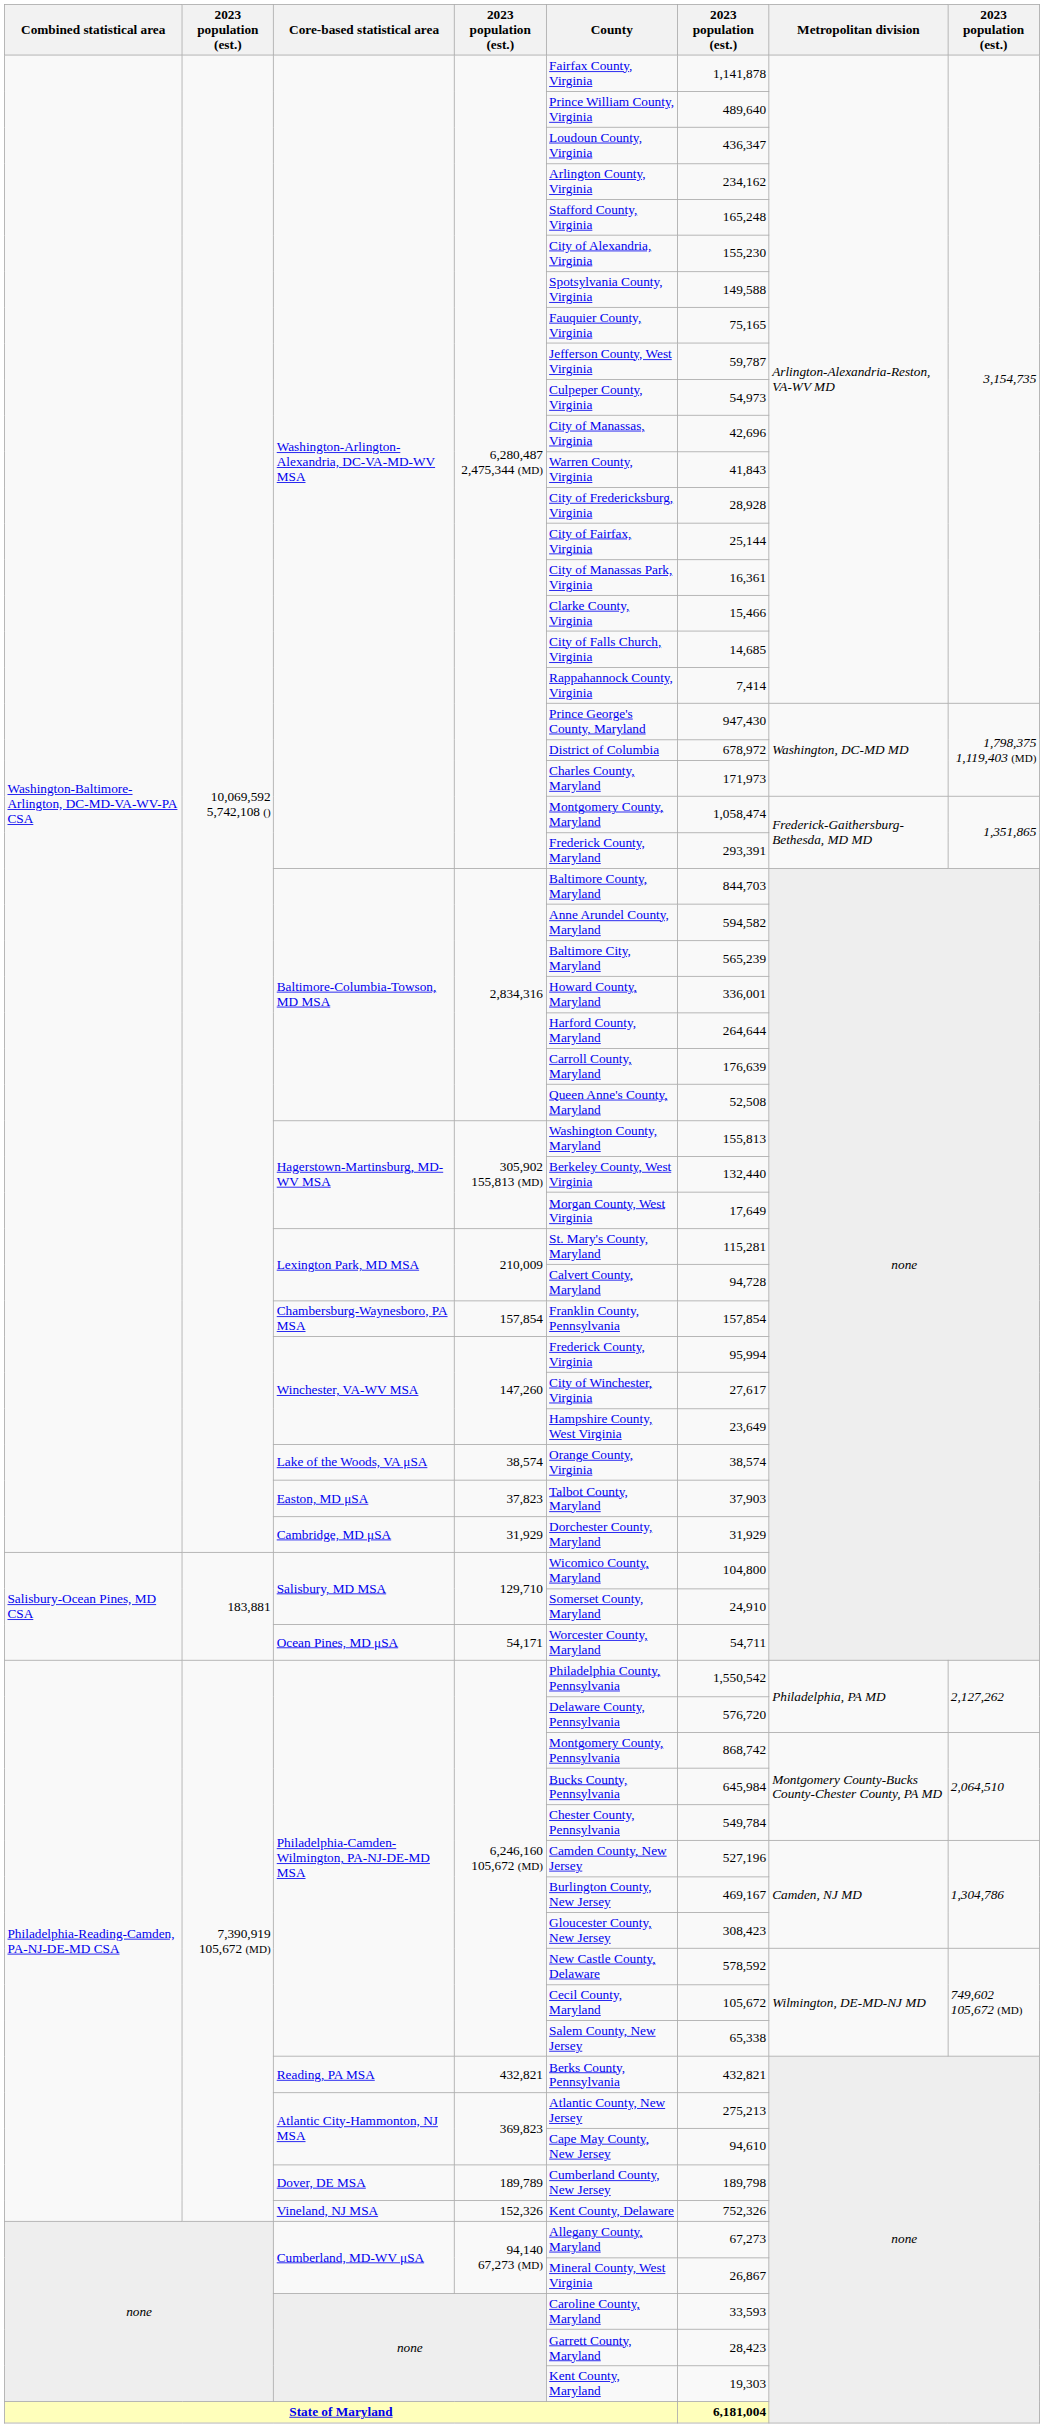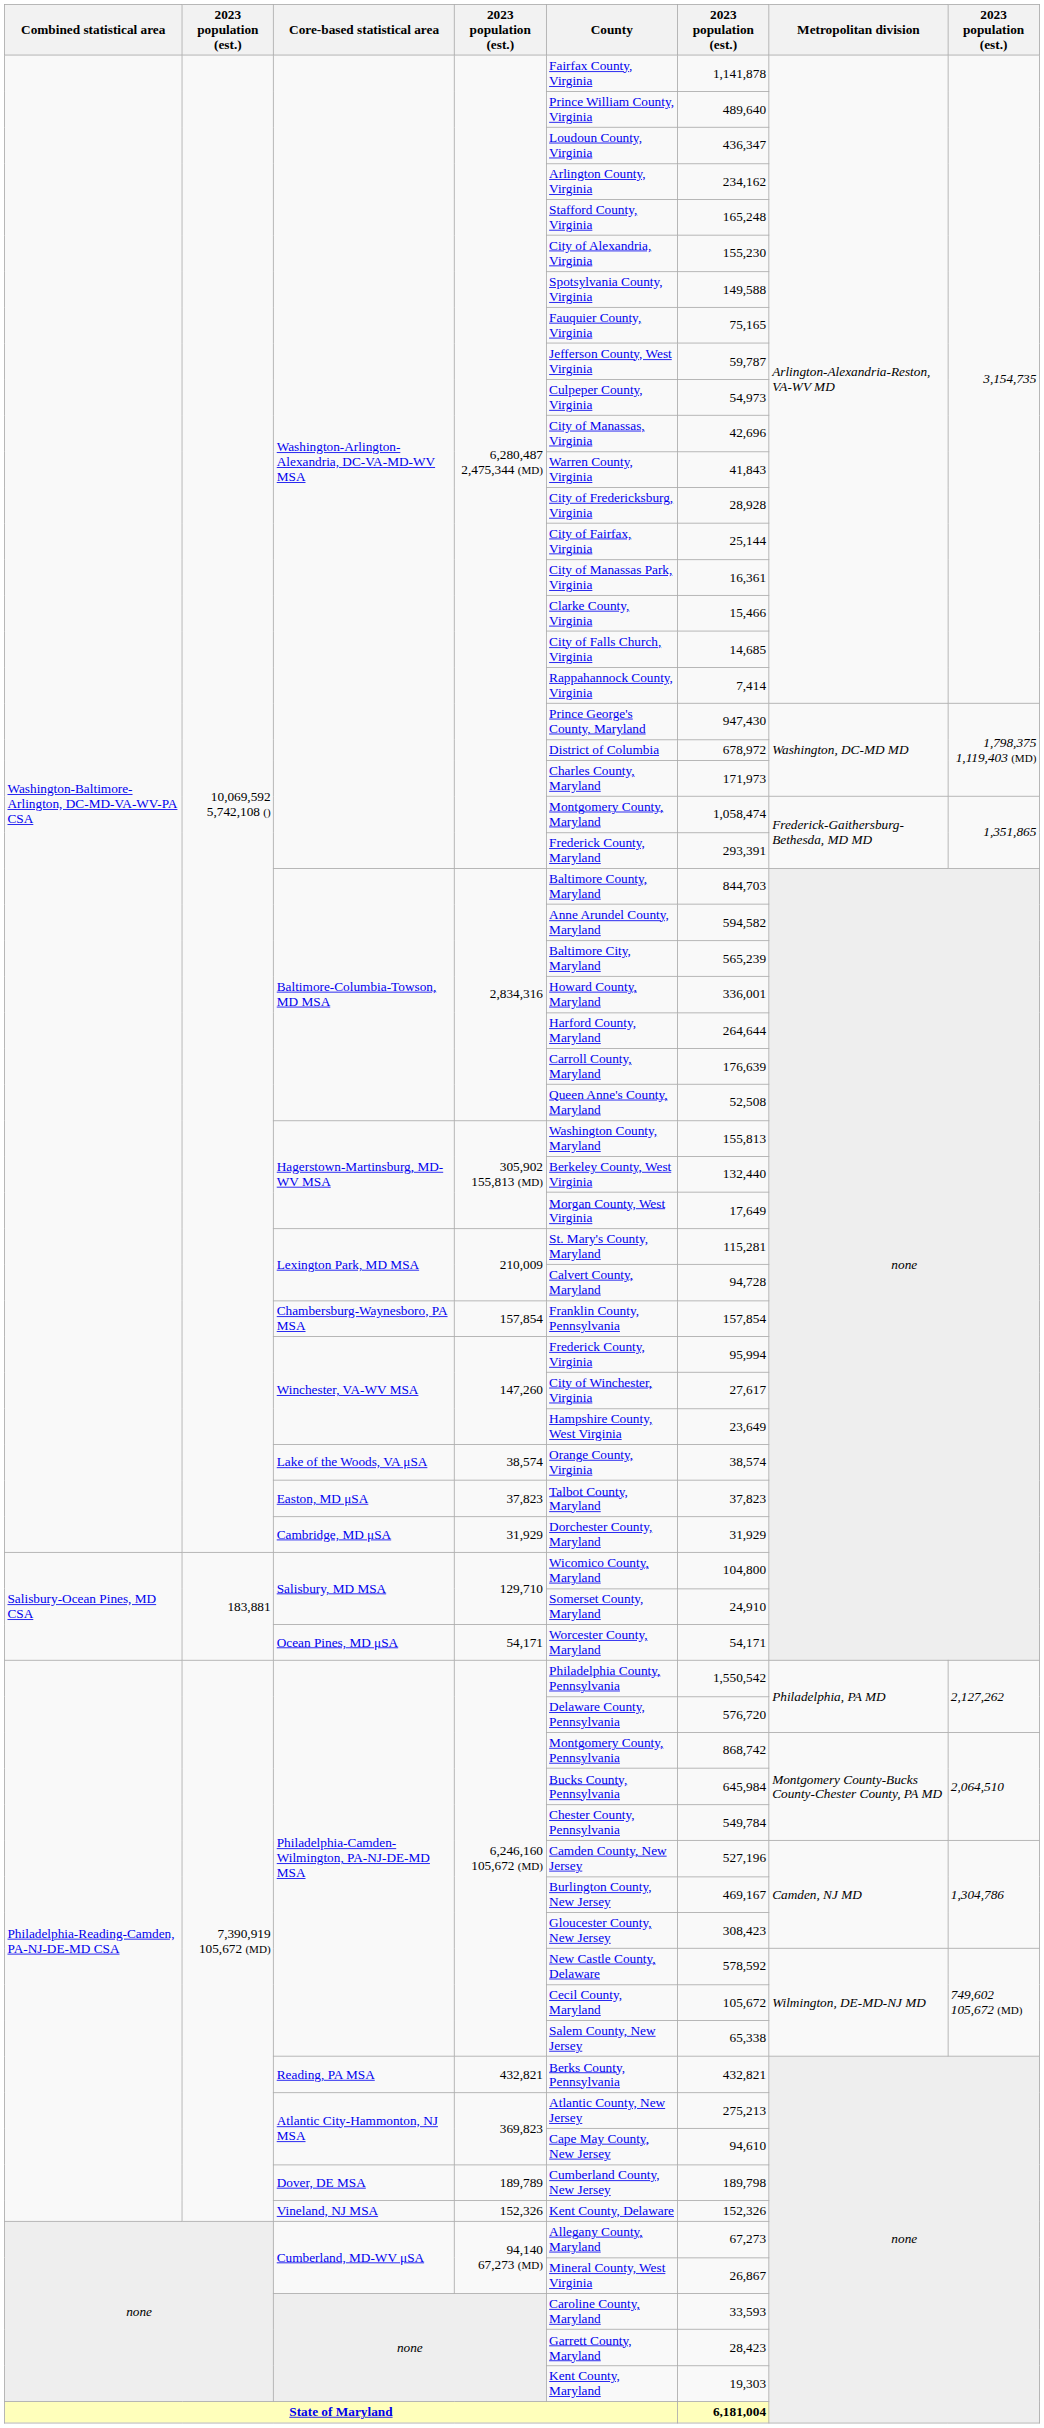 <table class=wikitable>
 <tr>
 <th>Combined statistical area</th>
 <th>2023 population (est.)</th>
 <th>Core-based statistical area</th>
 <th>2023 population (est.)</th>
 <th>County</th>
 <th>2023 population (est.)</th>
 <th>Metropolitan division</th>
 <th>2023 population (est.)</th>
 </tr>
 <tr>
 <td rowspan=42><a href='#'><span>Washington-Baltimore-Arlington, DC-MD-VA-WV-PA CSA</span></a></td>
 <td rowspan=42 align=right><span>10,069,592</span><br>5,742,108 <small>()</small></td>
 <td rowspan=23><a href='#'><span>Washington-Arlington-Alexandria, DC-VA-MD-WV MSA</span></a></td>
 <td rowspan=23 align=right><span>6,280,487</span><br>2,475,344 <small>(MD)</small></td>
 <td><a href='#'><span>Fairfax County, Virginia</span></a></td>
 <td align=right><span>1,141,878</span></td>
 <td rowspan=18><span><em>Arlington-Alexandria-Reston, VA-WV MD</em></span></td>
 <td rowspan=18 align=right><span><em>3,154,735</em></span></td>
 </tr>
 <tr>
 <td><a href='#'><span>Prince William County, Virginia</span></a></td>
 <td align=right><span>489,640</span></td>
 </tr>
 <tr>
 <td><a href='#'><span>Loudoun County, Virginia</span></a></td>
 <td align=right><span>436,347</span></td>
 </tr>
 <tr>
 <td><a href='#'><span>Arlington County, Virginia</span></a></td>
 <td align=right><span>234,162</span></td>
 </tr>
 <tr>
 <td><a href='#'><span>Stafford County, Virginia</span></a></td>
 <td align=right><span>165,248</span></td>
 </tr>
 <tr>
 <td><a href='#'><span>City of Alexandria, Virginia</span></a></td>
 <td align=right><span>155,230</span></td>
 </tr>
 <tr>
 <td><a href='#'><span>Spotsylvania County, Virginia</span></a></td>
 <td align=right><span>149,588</span></td>
 </tr>
 <tr>
 <td><a href='#'><span>Fauquier County, Virginia</span></a></td>
 <td align=right><span>75,165</span></td>
 </tr>
 <tr>
 <td><a href='#'><span>Jefferson County, West Virginia</span></a></td>
 <td align=right><span>59,787</span></td>
 </tr>
 <tr>
 <td><a href='#'><span>Culpeper County, Virginia</span></a></td>
 <td align=right><span>54,973</span></td>
 </tr>
 <tr>
 <td><a href='#'><span>City of Manassas, Virginia</span></a></td>
 <td align=right><span>42,696</span></td>
 </tr>
 <tr>
 <td><a href='#'><span>Warren County, Virginia</span></a></td>
 <td align=right><span>41,843</span></td>
 </tr>
 <tr>
 <td><a href='#'><span>City of Fredericksburg, Virginia</span></a></td>
 <td align=right><span>28,928</span></td>
 </tr>
 <tr>
 <td><a href='#'><span>City of Fairfax, Virginia</span></a></td>
 <td align=right><span>25,144</span></td>
 </tr>
 <tr>
 <td><a href='#'><span>City of Manassas Park, Virginia</span></a></td>
 <td align=right><span>16,361</span></td>
 </tr>
 <tr>
 <td><a href='#'><span>Clarke County, Virginia</span></a></td>
 <td align=right><span>15,466</span></td>
 </tr>
 <tr>
 <td><a href='#'><span>City of Falls Church, Virginia</span></a></td>
 <td align=right><span>14,685</span></td>
 </tr>
 <tr>
 <td><a href='#'><span>Rappahannock County, Virginia</span></a></td>
 <td align=right><span>7,414</span></td>
 </tr>
 <tr>
 <td><a href='#'>Prince George's County, Maryland</a></td>
 <td align=right>947,430</td>
 <td rowspan=3><span><em>Washington, DC-MD MD</em></span></td>
 <td rowspan=3 align=right><span><em>1,798,375</em></span><br><em>1,119,403</em> <small>(MD)</small></td>
 </tr>
 <tr>
 <td><a href='#'><span>District of Columbia</span></a></td>
 <td align=right><span>678,972</span></td>
 </tr>
 <tr>
 <td><a href='#'>Charles County, Maryland</a></td>
 <td align=right>171,973</td>
 </tr>
 <tr>
 <td><a href='#'>Montgomery County, Maryland</a></td>
 <td align=right>1,058,474</td>
 <td rowspan=2><em>Frederick-Gaithersburg-Bethesda, MD MD</em></td>
 <td rowspan=2 align=right><em>1,351,865</em></td>
 </tr>
 <tr>
 <td><a href='#'>Frederick County, Maryland</a></td>
 <td align=right>293,391</td>
 </tr>
 <tr>
 <td rowspan=7><a href='#'>Baltimore-Columbia-Towson, MD MSA</a></td>
 <td rowspan=7 align=right>2,834,316</td>
 <td><a href='#'>Baltimore County, Maryland</a></td>
 <td align=right>844,703</td>
 <td rowspan=22 colspan=2 align=center bgcolor=#EEEEEE><em>none</em></td>
 </tr>
 <tr>
 <td><a href='#'>Anne Arundel County, Maryland</a></td>
 <td align=right>594,582</td>
 </tr>
 <tr>
 <td><a href='#'>Baltimore City, Maryland</a></td>
 <td align=right>565,239</td>
 </tr>
 <tr>
 <td><a href='#'>Howard County, Maryland</a></td>
 <td align=right>336,001</td>
 </tr>
 <tr>
 <td><a href='#'>Harford County, Maryland</a></td>
 <td align=right>264,644</td>
 </tr>
 <tr>
 <td><a href='#'>Carroll County, Maryland</a></td>
 <td align=right>176,639</td>
 </tr>
 <tr>
 <td><a href='#'>Queen Anne's County, Maryland</a></td>
 <td align=right>52,508</td>
 </tr>
 <tr>
 <td rowspan=3><a href='#'><span>Hagerstown-Martinsburg, MD-WV MSA</span></a></td>
 <td rowspan=3 align=right><span>305,902</span><br>155,813 <small>(MD)</small></td>
 <td><a href='#'>Washington County, Maryland</a></td>
 <td align=right>155,813</td>
 </tr>
 <tr>
 <td><a href='#'><span>Berkeley County, West Virginia</span></a></td>
 <td align=right><span>132,440</span></td>
 </tr>
 <tr>
 <td><a href='#'><span>Morgan County, West Virginia</span></a></td>
 <td align=right><span>17,649</span></td>
 </tr>
 <tr>
 <td rowspan=2><a href='#'>Lexington Park, MD MSA</a></td>
 <td rowspan=2 align=right>210,009</td>
 <td><a href='#'>St. Mary's County, Maryland</a></td>
 <td align=right>115,281</td>
 </tr>
 <tr>
 <td><a href='#'>Calvert County, Maryland</a></td>
 <td align=right>94,728</td>
 </tr>
 <tr>
 <td rowspan=1><a href='#'><span>Chambersburg-Waynesboro, PA MSA</span></a></td>
 <td rowspan=1 align=right><span>157,854</span></td>
 <td><a href='#'><span>Franklin County, Pennsylvania</span></a></td>
 <td align=right><span>157,854</span></td>
 </tr>
 <tr>
 <td rowspan=3><a href='#'><span>Winchester, VA-WV MSA</span></a></td>
 <td rowspan=3 align=right><span>147,260</span></td>
 <td><a href='#'><span>Frederick County, Virginia</span></a></td>
 <td align=right><span>95,994</span></td>
 </tr>
 <tr>
 <td><a href='#'><span>City of Winchester, Virginia</span></a></td>
 <td align=right><span>27,617</span></td>
 </tr>
 <tr>
 <td><a href='#'><span>Hampshire County, West Virginia</span></a></td>
 <td align=right><span>23,649</span></td>
 </tr>
 <tr>
 <td rowspan=1><a href='#'><span>Lake of the Woods, VA μSA</span></a></td>
 <td rowspan=1 align=right><span>38,574</span></td>
 <td><a href='#'><span>Orange County, Virginia</span></a></td>
 <td align=right><span>38,574</span></td>
 </tr>
 <tr>
 <td rowspan=1><a href='#'>Easton, MD μSA</a></td>
 <td rowspan=1 align=right>37,823</td>
 <td><a href='#'>Talbot County, Maryland</a></td>
-<td align=right>37,903</td>
+<td align=right>37,823</td>
 </tr>
 <tr>
 <td rowspan=1><a href='#'>Cambridge, MD μSA</a></td>
 <td rowspan=1 align=right>31,929</td>
 <td><a href='#'>Dorchester County, Maryland</a></td>
 <td align=right>31,929</td>
 </tr>
 <tr>
 <td rowspan=3><a href='#'>Salisbury-Ocean Pines, MD CSA</a></td>
 <td rowspan=3 align=right>183,881</td>
 <td rowspan=2><a href='#'>Salisbury, MD MSA</a></td>
 <td rowspan=2 align=right>129,710</td>
 <td><a href='#'>Wicomico County, Maryland</a></td>
 <td align=right>104,800</td>
 </tr>
 <tr>
 <td><a href='#'>Somerset County, Maryland</a></td>
 <td align=right>24,910</td>
 </tr>
 <tr>
 <td rowspan=1><a href='#'>Ocean Pines, MD μSA</a></td>
 <td rowspan=1 align=right>54,171</td>
 <td><a href='#'>Worcester County, Maryland</a></td>
-<td align=right>54,711</td>
+<td align=right>54,171</td>
 </tr>
 <tr>
 <td rowspan=16><a href='#'><span>Philadelphia-Reading-Camden, PA-NJ-DE-MD CSA</span></a></td>
 <td rowspan=16 align=right><span>7,390,919</span><br>105,672 <small>(MD)</small></td>
 <td rowspan=11><a href='#'><span>Philadelphia-Camden-Wilmington, PA-NJ-DE-MD MSA</span></a></td>
 <td rowspan=11 align=right><span>6,246,160</span><br>105,672 <small>(MD)</small></td>
 <td><a href='#'><span>Philadelphia County, Pennsylvania</span></a></td>
 <td align=right><span>1,550,542</span></td>
 <td rowspan=2><span><em>Philadelphia, PA MD</em></span></td>
 <td rowspan=2><span><em>2,127,262</em></span></td>
 </tr>
 <tr>
 <td><a href='#'><span>Delaware County, Pennsylvania</span></a></td>
 <td align=right><span>576,720</span></td>
 </tr>
 <tr>
 <td><a href='#'><span>Montgomery County, Pennsylvania</span></a></td>
 <td align=right><span>868,742</span></td>
 <td rowspan=3><span><em>Montgomery County-Bucks County-Chester County, PA MD</em></span></td>
 <td rowspan=3><span><em>2,064,510</em></span></td>
 </tr>
 <tr>
 <td><a href='#'><span>Bucks County, Pennsylvania</span></a></td>
 <td align=right><span>645,984</span></td>
 </tr>
 <tr>
 <td><a href='#'><span>Chester County, Pennsylvania</span></a></td>
 <td align=right><span>549,784</span></td>
 </tr>
 <tr>
 <td><a href='#'><span>Camden County, New Jersey</span></a></td>
 <td align=right><span>527,196</span></td>
 <td rowspan=3><span><em>Camden, NJ MD</em></span></td>
 <td rowspan=3><span><em>1,304,786</em></span></td>
 </tr>
 <tr>
 <td><a href='#'><span>Burlington County, New Jersey</span></a></td>
 <td align=right><span>469,167</span></td>
 </tr>
 <tr>
 <td><a href='#'><span>Gloucester County, New Jersey</span></a></td>
 <td align=right><span>308,423</span></td>
 </tr>
 <tr>
 <td><a href='#'><span>New Castle County, Delaware</span></a></td>
 <td align=right><span>578,592</span></td>
 <td rowspan=3><span><em>Wilmington, DE-MD-NJ MD</em></span></td>
 <td rowspan=3><span><em>749,602</em></span><br><em>105,672</em> <small>(MD)</small></td>
 </tr>
 <tr>
 <td><a href='#'>Cecil County, Maryland</a></td>
 <td align=right>105,672</td>
 </tr>
 <tr>
 <td><a href='#'><span>Salem County, New Jersey</span></a></td>
 <td align=right><span>65,338</span></td>
 </tr>
 <tr>
 <td rowspan=1><a href='#'><span>Reading, PA MSA</span></a></td>
 <td rowspan=1 align=right><span>432,821</span></td>
 <td><a href='#'><span>Berks County, Pennsylvania</span></a></td>
 <td align=right><span>432,821</span></td>
 <td rowspan=11 colspan=2 align=center bgcolor=#EEEEEE><em>none</em></td>
 </tr>
 <tr>
 <td rowspan=2><a href='#'><span>Atlantic City-Hammonton, NJ MSA</span></a></td>
 <td rowspan=2 align=right><span>369,823</span></td>
 <td><a href='#'><span>Atlantic County, New Jersey</span></a></td>
 <td align=right><span>275,213</span></td>
 </tr>
 <tr>
 <td><a href='#'><span>Cape May County, New Jersey</span></a></td>
 <td align=right><span>94,610</span></td>
 </tr>
 <tr>
 <td rowspan=1><a href='#'><span>Dover, DE MSA</span></a></td>
 <td rowspan=1 align=right><span>189,789</span></td>
 <td><a href='#'><span>Cumberland County, New Jersey</span></a></td>
 <td align=right><span>189,798</span></td>
 </tr>
 <tr>
 <td rowspan=1><a href='#'><span>Vineland, NJ MSA</span></a></td>
 <td rowspan=1 align=right><span>152,326</span></td>
 <td><a href='#'><span>Kent County, Delaware</span></a></td>
-<td align=right><span>752,326</span></td>
+<td align=right><span>152,326</span></td>
 </tr>
 <tr>
 <td rowspan=5 colspan=2 align=center bgcolor=#EEEEEE><em>none</em></td>
 <td rowspan=2><a href='#'><span>Cumberland, MD-WV μSA</span></a></td>
 <td rowspan=2 align=right><span>94,140</span><br>67,273 <small>(MD)</small></td>
 <td><a href='#'>Allegany County, Maryland</a></td>
 <td align=right>67,273</td>
 </tr>
 <tr>
 <td><a href='#'><span>Mineral County, West Virginia</span></a></td>
 <td align=right><span>26,867</span></td>
 </tr>
 <tr>
 <td rowspan=3 colspan=2 align=center bgcolor=#EEEEEE><em>none</em></td>
 <td><a href='#'>Caroline County, Maryland</a></td>
 <td align=right>33,593</td>
 </tr>
 <tr>
 <td><a href='#'>Garrett County, Maryland</a></td>
 <td align=right>28,423</td>
 </tr>
 <tr>
 <td><a href='#'>Kent County, Maryland</a></td>
 <td align=right>19,303</td>
 </tr>
 <tr style="font-weight:bold;" bgcolor=#FFFFBB>
 <td colspan=5 align=center><a href='#'>State of Maryland</a></td>
 <td align=right>6,181,004</td>
 </tr>
 </table>
